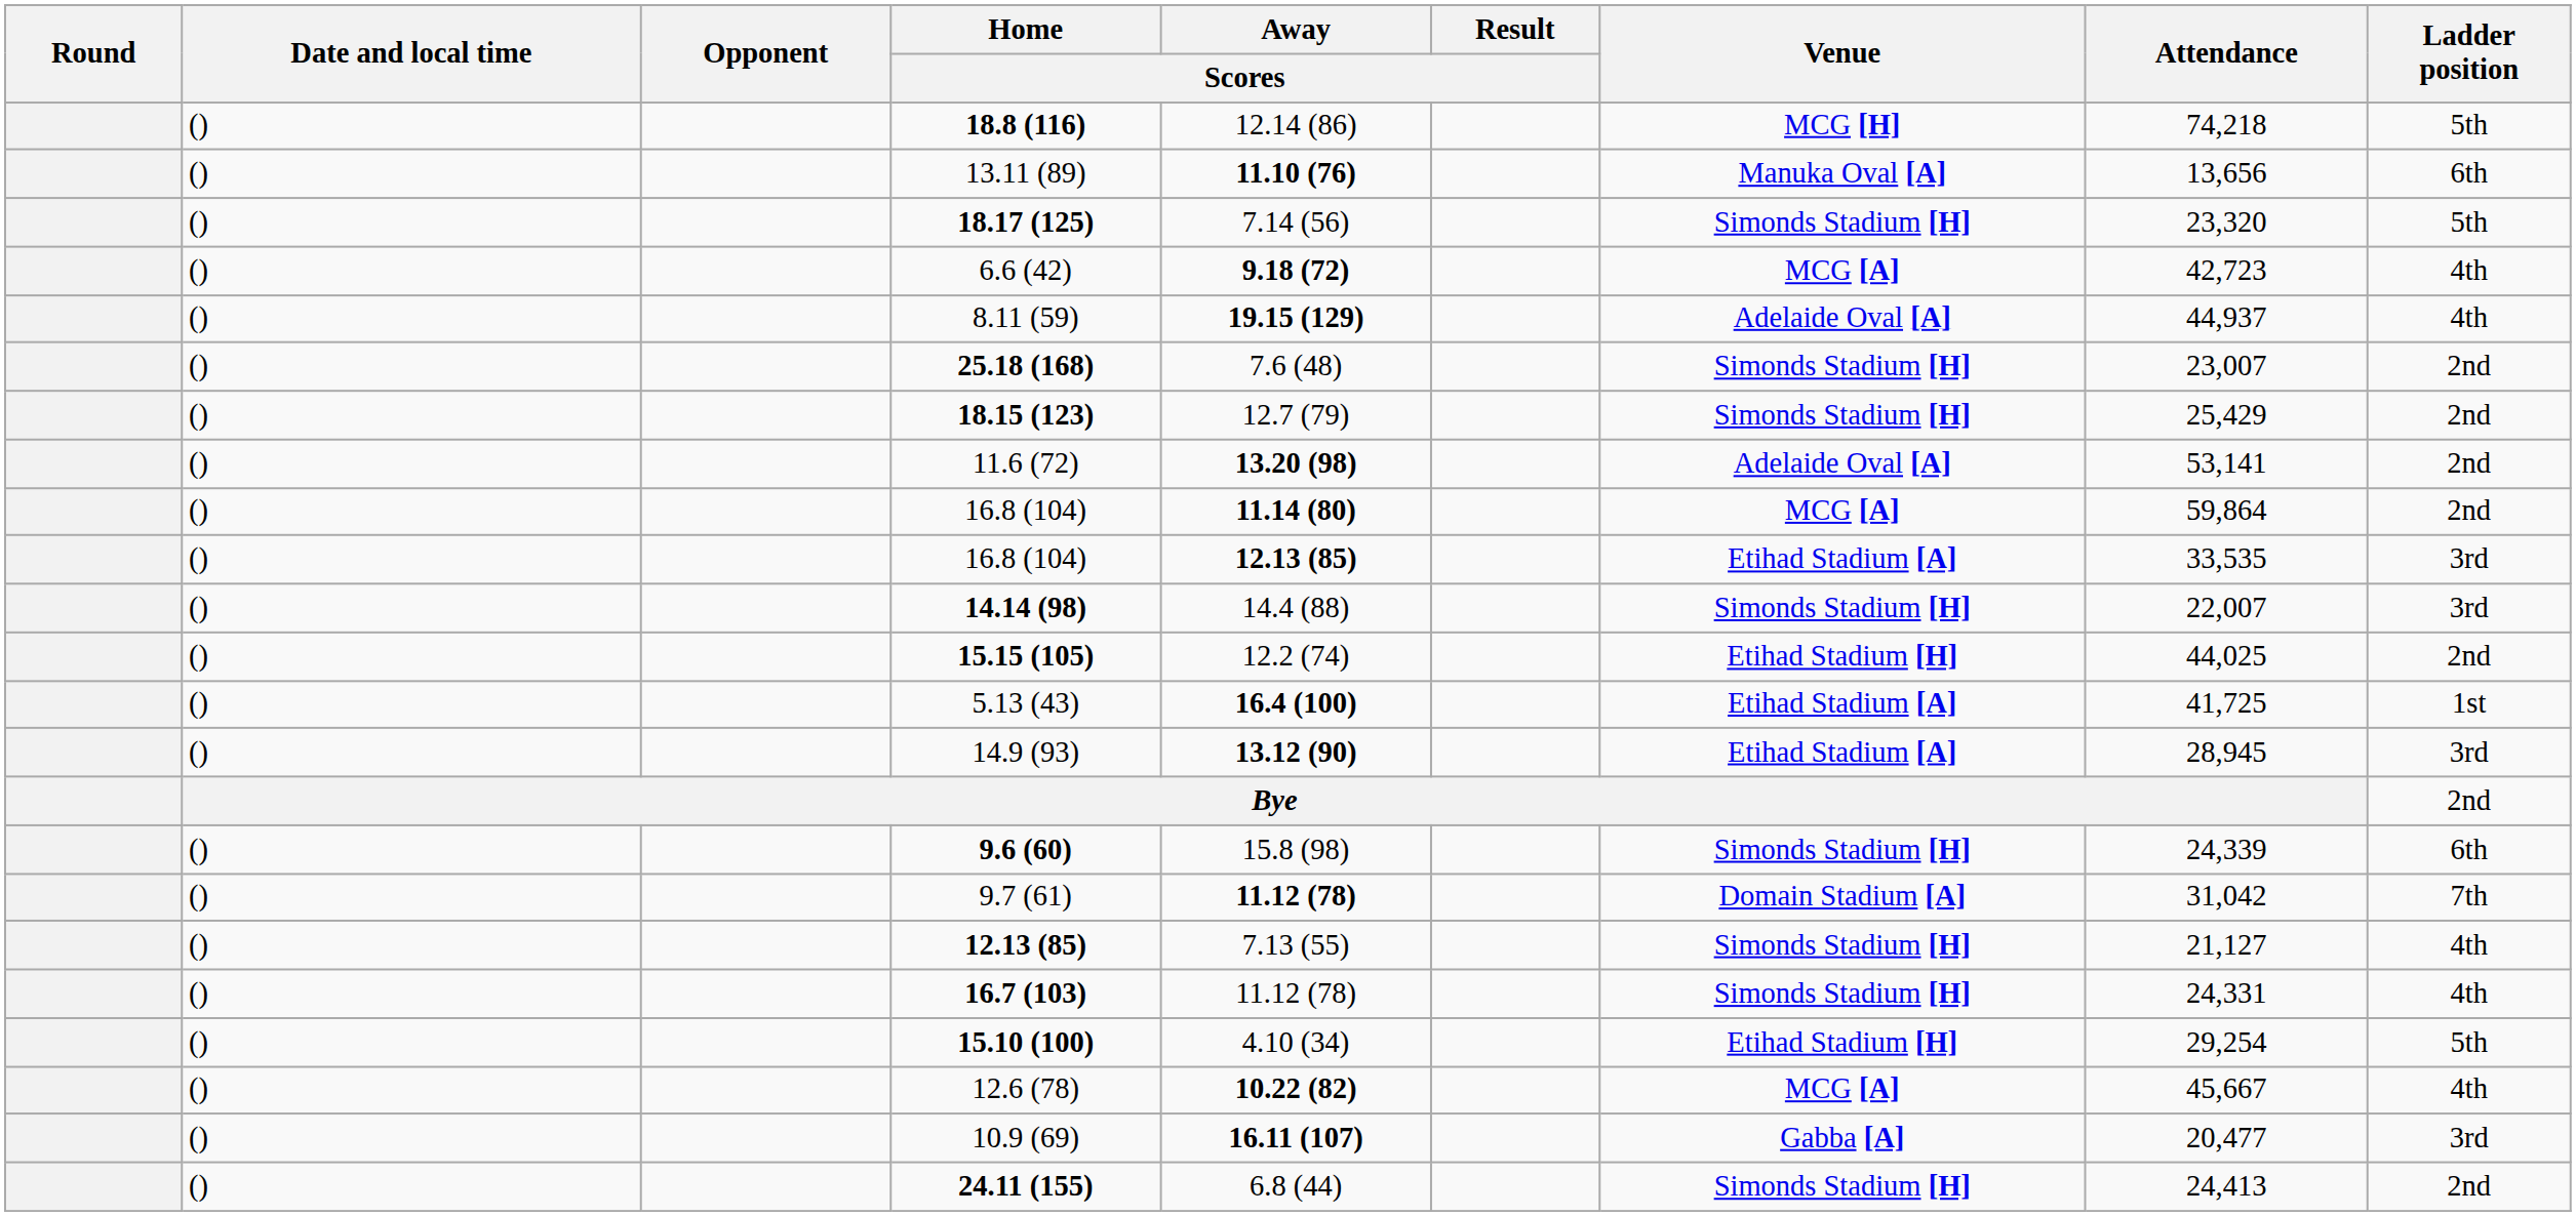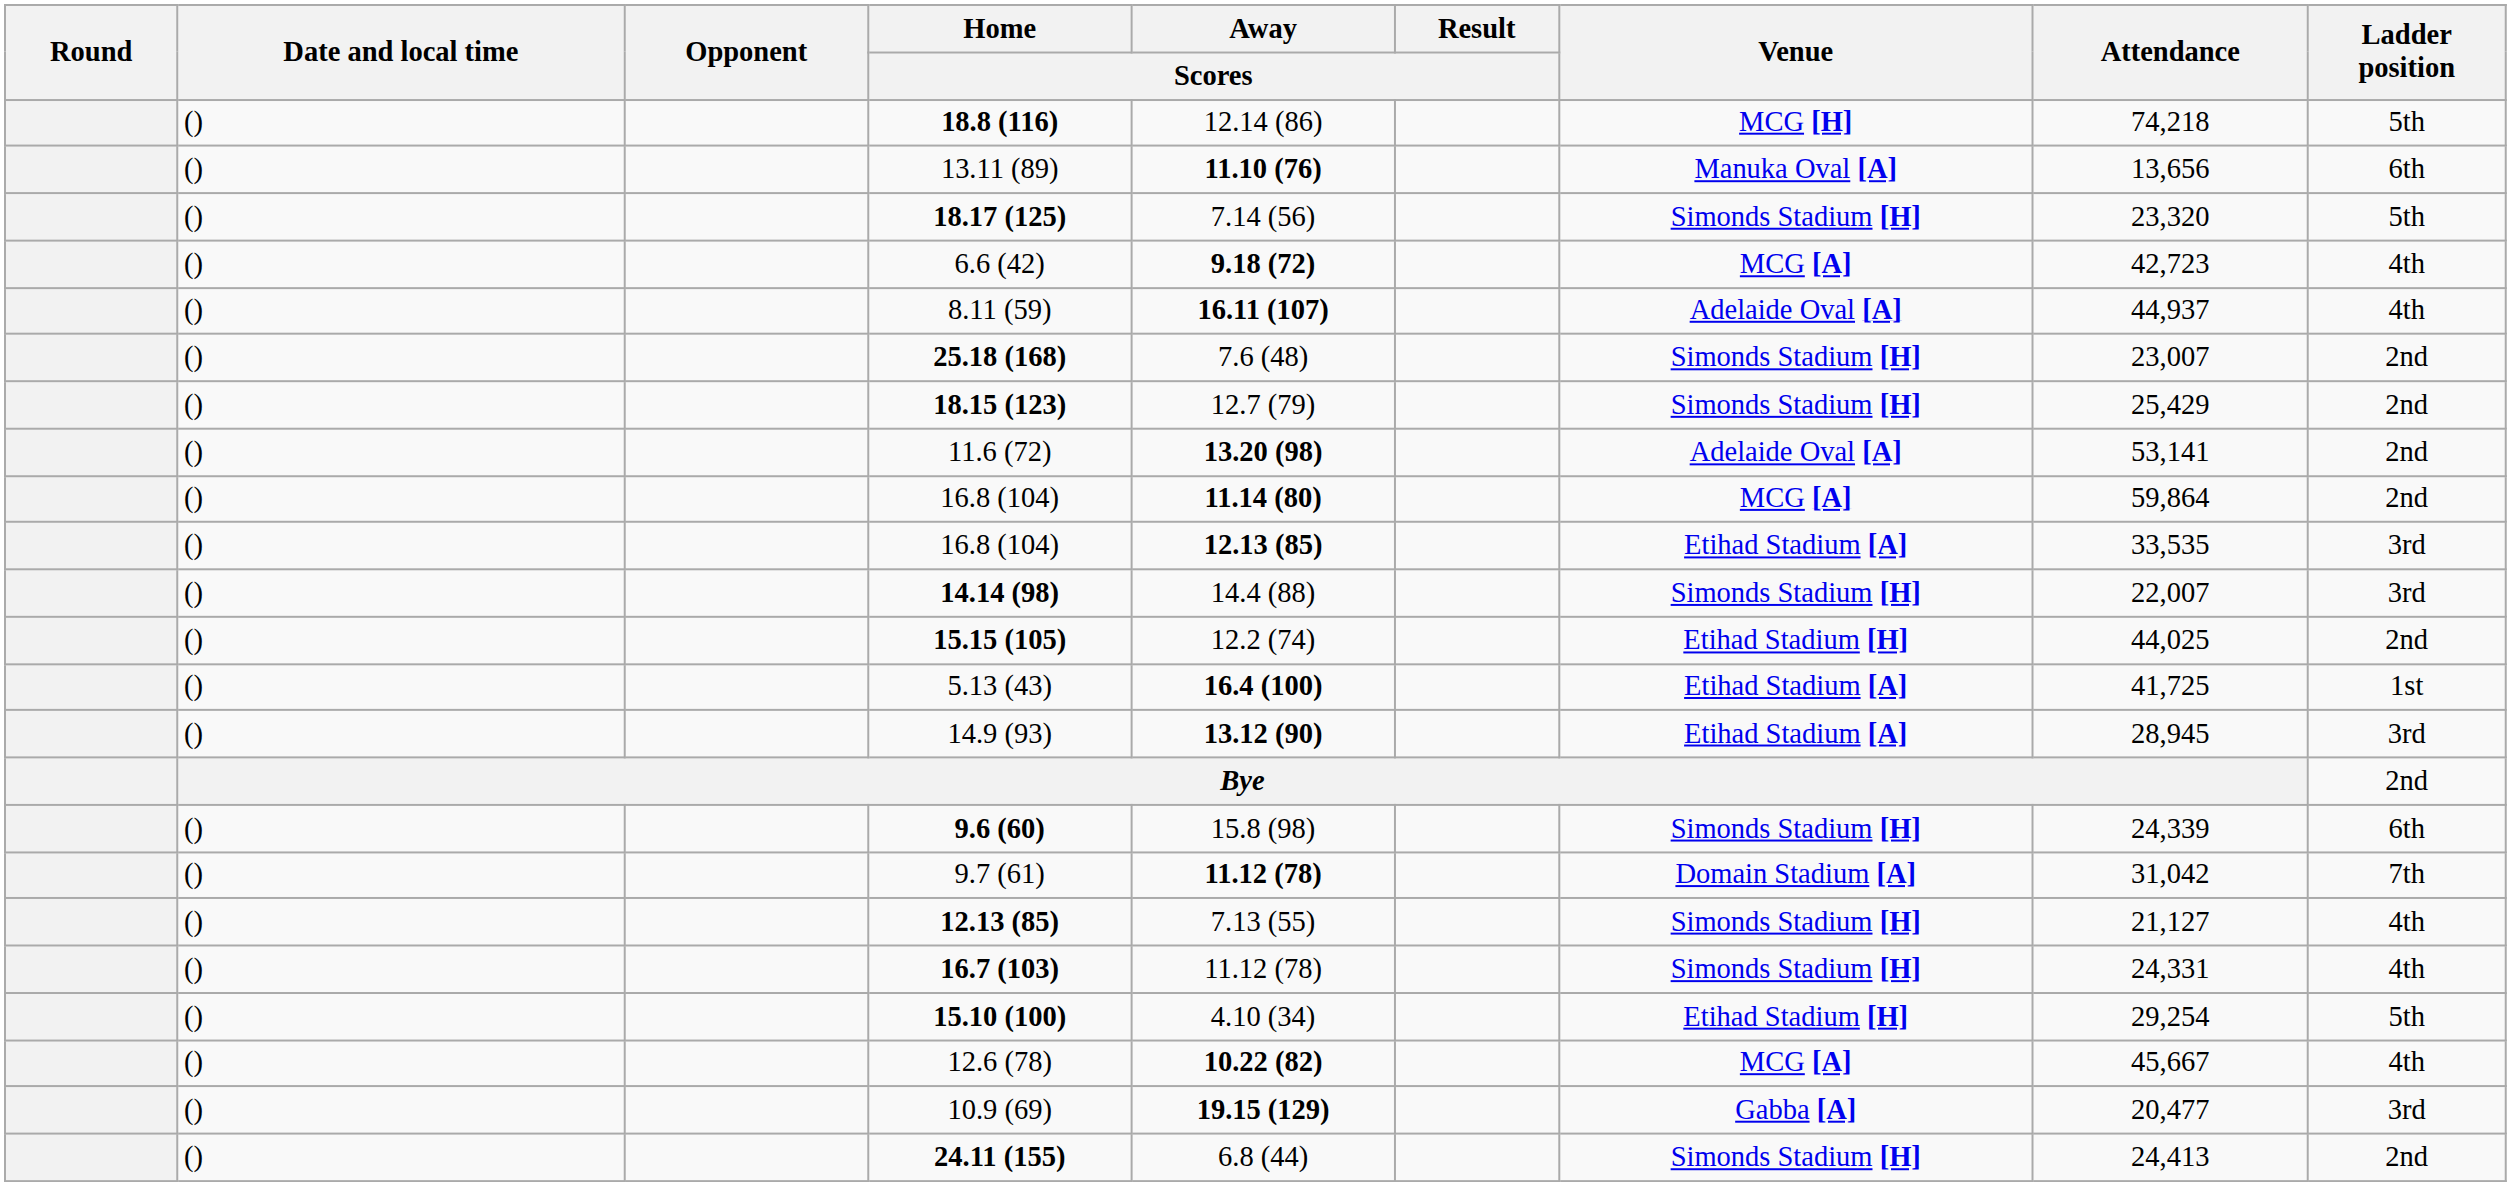 <table class="wikitable plainrowheaders" style="font-size:90%; width:100%; text-align:center;">
 <tr>
 <th scope="col" rowspan="2">Round</th>
 <th scope="col" rowspan="2">Date and local time</th>
 <th scope="col" rowspan="2">Opponent</th>
 <th scope="col">Home</th>
 <th scope="col">Away</th>
 <th scope="col">Result</th>
 <th scope="col" rowspan="2">Venue</th>
 <th scope="col" rowspan="2">Attendance</th>
 <th scope="col" rowspan="2">Ladder<br>position</th>
 </tr>
 <tr>
 <th scope="col" colspan="3">Scores</th>
 </tr>
 <tr>
 <th scope="row"></th>
 <td align=left> ()</td>
 <td align=left></td>
 <td><strong>18.8 (116)</strong></td>
 <td>12.14 (86)</td>
 <td></td>
 <td><a href='#'>MCG</a> <a href='#'><strong>[H]</strong></a></td>
 <td>74,218</td>
 <td>5th</td>
 </tr>
 <tr>
 <th scope="row"></th>
 <td align=left> ()</td>
 <td align=left></td>
 <td>13.11 (89)</td>
 <td><strong>11.10 (76)</strong></td>
 <td></td>
 <td><a href='#'>Manuka Oval</a> <a href='#'><strong>[A]</strong></a></td>
 <td>13,656</td>
 <td>6th</td>
 </tr>
 <tr>
 <th scope="row"></th>
 <td align=left> ()</td>
 <td align=left></td>
 <td><strong>18.17 (125)</strong></td>
 <td>7.14 (56)</td>
 <td></td>
 <td><a href='#'>Simonds Stadium</a> <a href='#'><strong>[H]</strong></a></td>
 <td>23,320</td>
 <td>5th</td>
 </tr>
 <tr>
 <th scope="row"></th>
 <td align=left> ()</td>
 <td align=left></td>
 <td>6.6 (42)</td>
 <td><strong>9.18 (72)</strong></td>
 <td></td>
 <td><a href='#'>MCG</a> <a href='#'><strong>[A]</strong></a></td>
 <td>42,723</td>
 <td>4th</td>
 </tr>
 <tr>
 <th scope="row"></th>
 <td align=left> ()</td>
 <td align=left></td>
 <td>8.11 (59)</td>
-<td><strong>19.15 (129)</strong></td>
+<td><strong>16.11 (107)</strong></td>
 <td></td>
 <td><a href='#'>Adelaide Oval</a> <a href='#'><strong>[A]</strong></a></td>
 <td>44,937</td>
 <td>4th</td>
 </tr>
 <tr>
 <th scope="row"></th>
 <td align=left> ()</td>
 <td align=left></td>
 <td><strong>25.18 (168)</strong></td>
 <td>7.6 (48)</td>
 <td></td>
 <td><a href='#'>Simonds Stadium</a> <a href='#'><strong>[H]</strong></a></td>
 <td>23,007</td>
 <td>2nd</td>
 </tr>
 <tr>
 <th scope="row"></th>
 <td align=left> ()</td>
 <td align=left></td>
 <td><strong>18.15 (123)</strong></td>
 <td>12.7 (79)</td>
 <td></td>
 <td><a href='#'>Simonds Stadium</a> <a href='#'><strong>[H]</strong></a></td>
 <td>25,429</td>
 <td>2nd</td>
 </tr>
 <tr>
 <th scope="row"></th>
 <td align=left> ()</td>
 <td align=left></td>
 <td>11.6 (72)</td>
 <td><strong>13.20 (98)</strong></td>
 <td></td>
 <td><a href='#'>Adelaide Oval</a> <a href='#'><strong>[A]</strong></a></td>
 <td>53,141</td>
 <td>2nd</td>
 </tr>
 <tr>
 <th scope="row"></th>
 <td align=left> ()</td>
 <td align=left></td>
 <td>16.8 (104)</td>
 <td><strong>11.14 (80)</strong></td>
 <td></td>
 <td><a href='#'>MCG</a> <a href='#'><strong>[A]</strong></a></td>
 <td>59,864</td>
 <td>2nd</td>
 </tr>
 <tr>
 <th scope="row"></th>
 <td align=left> ()</td>
 <td align=left></td>
 <td>16.8 (104)</td>
 <td><strong>12.13 (85)</strong></td>
 <td></td>
 <td><a href='#'>Etihad Stadium</a> <a href='#'><strong>[A]</strong></a></td>
 <td>33,535</td>
 <td>3rd</td>
 </tr>
 <tr>
 <th scope="row"></th>
 <td align=left> ()</td>
 <td align=left></td>
 <td><strong>14.14 (98)</strong></td>
 <td>14.4 (88)</td>
 <td></td>
 <td><a href='#'>Simonds Stadium</a> <a href='#'><strong>[H]</strong></a></td>
 <td>22,007</td>
 <td>3rd</td>
 </tr>
 <tr>
 <th scope="row"></th>
 <td align=left> ()</td>
 <td align=left></td>
 <td><strong>15.15 (105)</strong></td>
 <td>12.2 (74)</td>
 <td></td>
 <td><a href='#'>Etihad Stadium</a> <a href='#'><strong>[H]</strong></a></td>
 <td>44,025</td>
 <td>2nd</td>
 </tr>
 <tr>
 <th scope="row"></th>
 <td align=left> ()</td>
 <td align=left></td>
 <td>5.13 (43)</td>
 <td><strong>16.4 (100)</strong></td>
 <td></td>
 <td><a href='#'>Etihad Stadium</a> <a href='#'><strong>[A]</strong></a></td>
 <td>41,725</td>
 <td>1st</td>
 </tr>
 <tr>
 <th scope="row"></th>
 <td align=left> ()</td>
 <td align=left></td>
 <td>14.9 (93)</td>
 <td><strong>13.12 (90)</strong></td>
 <td></td>
 <td><a href='#'>Etihad Stadium</a> <a href='#'><strong>[A]</strong></a></td>
 <td>28,945</td>
 <td>3rd</td>
 </tr>
 <tr>
 <th scope="row"></th>
 <th colspan=7><span><em>Bye</em></span></th>
 <td>2nd</td>
 </tr>
 <tr>
 <th scope="row"></th>
 <td align=left> ()</td>
 <td align=left></td>
 <td><strong>9.6 (60)</strong></td>
 <td>15.8 (98)</td>
 <td></td>
 <td><a href='#'>Simonds Stadium</a> <a href='#'><strong>[H]</strong></a></td>
 <td>24,339</td>
 <td>6th</td>
 </tr>
 <tr>
 <th scope="row"></th>
 <td align=left> ()</td>
 <td align=left></td>
 <td>9.7 (61)</td>
 <td><strong>11.12  (78)</strong></td>
 <td></td>
 <td><a href='#'>Domain Stadium</a> <a href='#'><strong>[A]</strong></a></td>
 <td>31,042</td>
 <td>7th</td>
 </tr>
 <tr>
 <th scope="row"></th>
 <td align=left> ()</td>
 <td align=left></td>
 <td><strong>12.13 (85)</strong></td>
 <td>7.13 (55)</td>
 <td></td>
 <td><a href='#'>Simonds Stadium</a> <a href='#'><strong>[H]</strong></a></td>
 <td>21,127</td>
 <td>4th</td>
 </tr>
 <tr>
 <th scope="row"></th>
 <td align=left> ()</td>
 <td align=left></td>
 <td><strong>16.7 (103)</strong></td>
 <td>11.12 (78)</td>
 <td></td>
 <td><a href='#'>Simonds Stadium</a> <a href='#'><strong>[H]</strong></a></td>
 <td>24,331</td>
 <td>4th</td>
 </tr>
 <tr>
 <th scope="row"></th>
 <td align=left> ()</td>
 <td align=left></td>
 <td><strong>15.10 (100)</strong></td>
 <td>4.10 (34)</td>
 <td></td>
 <td><a href='#'>Etihad Stadium</a> <a href='#'><strong>[H]</strong></a></td>
 <td>29,254</td>
 <td>5th</td>
 </tr>
 <tr>
 <th scope="row"></th>
 <td align=left> ()</td>
 <td align=left></td>
 <td>12.6 (78)</td>
 <td><strong>10.22 (82)</strong></td>
 <td></td>
 <td><a href='#'>MCG</a> <a href='#'><strong>[A]</strong></a></td>
 <td>45,667</td>
 <td>4th</td>
 </tr>
 <tr>
 <th scope="row"></th>
 <td align=left> ()</td>
 <td align=left></td>
 <td>10.9 (69)</td>
-<td><strong>16.11 (107)</strong></td>
+<td><strong>19.15 (129)</strong></td>
 <td></td>
 <td><a href='#'>Gabba</a> <a href='#'><strong>[A]</strong></a></td>
 <td>20,477</td>
 <td>3rd</td>
 </tr>
 <tr>
 <th scope="row"></th>
 <td align=left> ()</td>
 <td align=left></td>
 <td><strong>24.11 (155)</strong></td>
 <td>6.8 (44)</td>
 <td></td>
 <td><a href='#'>Simonds Stadium</a> <a href='#'><strong>[H]</strong></a></td>
 <td>24,413</td>
 <td>2nd</td>
 </tr>
 </table>
